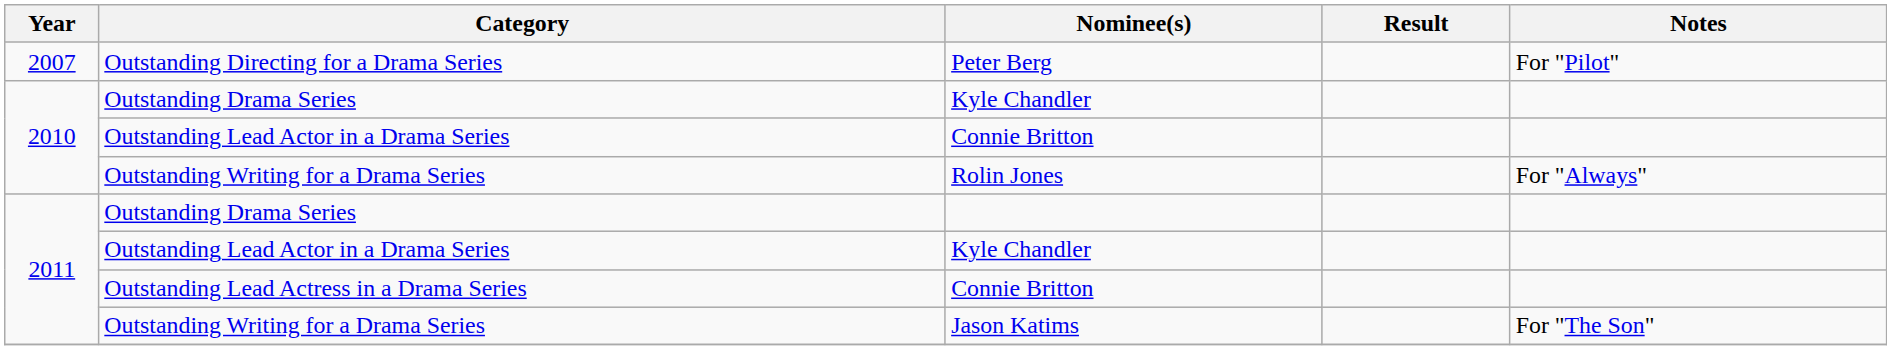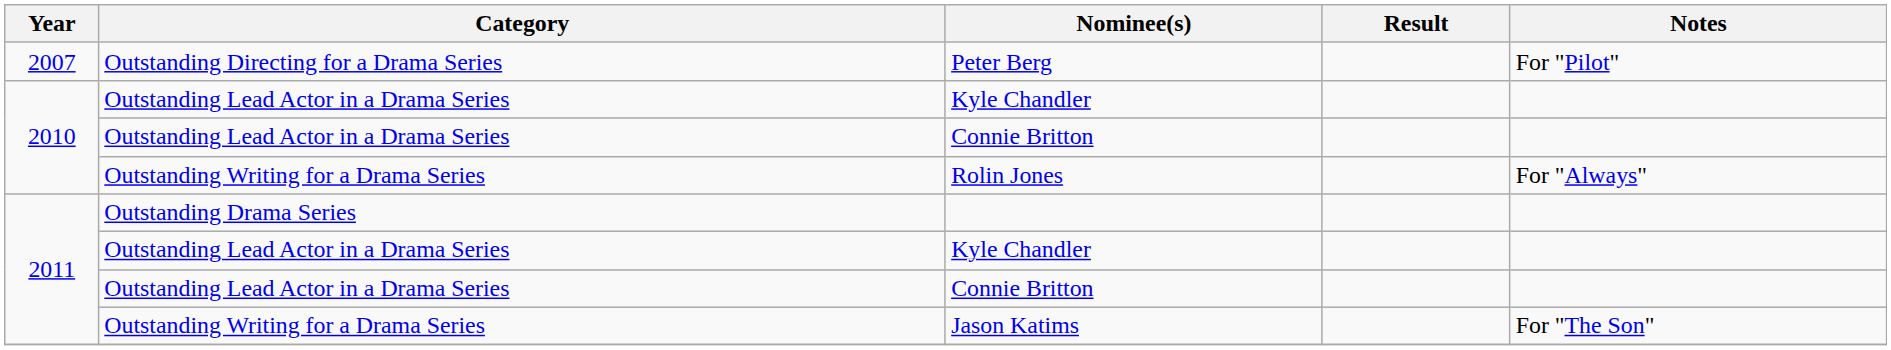 <table class="wikitable" width="100%" cellpadding="5">
 <tr>
 <th width="5%">Year</th>
 <th width="45%">Category</th>
 <th width="20%">Nominee(s)</th>
 <th width="10%">Result</th>
 <th width="20%">Notes</th>
 </tr>
 <tr>
 <td style="text-align:center;"><a href='#'>2007</a></td>
 <td><a href='#'>Outstanding Directing for a Drama Series</a></td>
 <td><a href='#'>Peter Berg</a></td>
 <td></td>
 <td>For "<a href='#'>Pilot</a>"</td>
 </tr>
 <tr>
 <td style="text-align:center;" rowspan="3"><a href='#'>2010</a></td>
-<td><a href='#'>Outstanding Drama Series</a></td>
+<td><a href='#'>Outstanding Lead Actor in a Drama Series</a></td>
 <td><a href='#'>Kyle Chandler</a></td>
 <td></td>
 <td></td>
 </tr>
 <tr>
 <td><a href='#'>Outstanding Lead Actor in a Drama Series</a></td>
 <td><a href='#'>Connie Britton</a></td>
 <td></td>
 <td></td>
 </tr>
 <tr>
 <td><a href='#'>Outstanding Writing for a Drama Series</a></td>
 <td><a href='#'>Rolin Jones</a></td>
 <td></td>
 <td>For "<a href='#'>Always</a>"</td>
 </tr>
 <tr>
 <td style="text-align:center;" rowspan="4"><a href='#'>2011</a></td>
 <td><a href='#'>Outstanding Drama Series</a></td>
 <td></td>
 <td></td>
 <td></td>
 </tr>
 <tr>
 <td><a href='#'>Outstanding Lead Actor in a Drama Series</a></td>
 <td><a href='#'>Kyle Chandler</a></td>
 <td></td>
 <td></td>
 </tr>
 <tr>
-<td><a href='#'>Outstanding Lead Actress in a Drama Series</a></td>
+<td><a href='#'>Outstanding Lead Actor in a Drama Series</a></td>
 <td><a href='#'>Connie Britton</a></td>
 <td></td>
 <td></td>
 </tr>
 <tr>
 <td><a href='#'>Outstanding Writing for a Drama Series</a></td>
 <td><a href='#'>Jason Katims</a></td>
 <td></td>
 <td>For "<a href='#'>The Son</a>"</td>
 </tr>
 <tr>
 </tr>
 </table>
